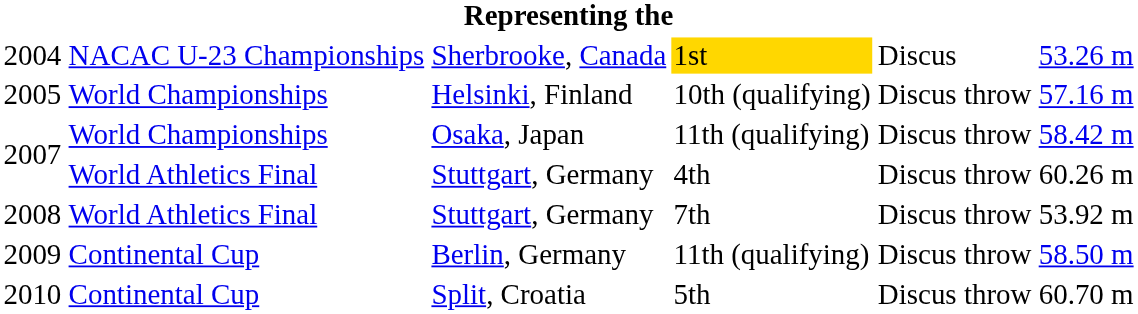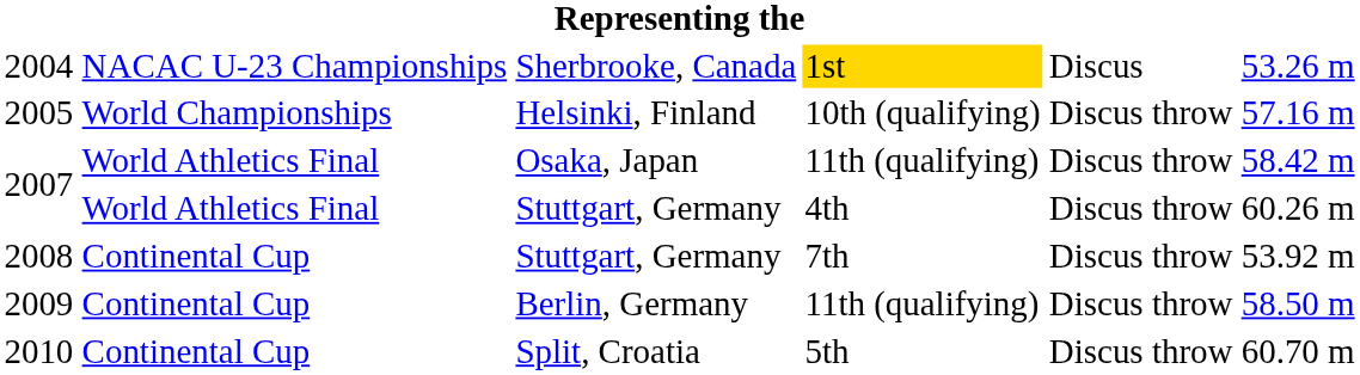 <table>
 <tr>
 <th colspan="6">Representing the </th>
 </tr>
 <tr>
 <td>2004</td>
 <td><a href='#'>NACAC U-23 Championships</a></td>
 <td><a href='#'>Sherbrooke</a>, <a href='#'>Canada</a></td>
 <td bgcolor=gold>1st</td>
 <td>Discus</td>
 <td><a href='#'>53.26 m</a></td>
 </tr>
 <tr>
 <td>2005</td>
 <td><a href='#'>World Championships</a></td>
 <td><a href='#'>Helsinki</a>, Finland</td>
 <td>10th (qualifying)</td>
 <td>Discus throw</td>
 <td><a href='#'>57.16 m</a></td>
 </tr>
 <tr>
 <td rowspan=2>2007</td>
-<td><a href='#'>World Championships</a></td>
+<td><a href='#'>World Athletics Final</a></td>
 <td><a href='#'>Osaka</a>, Japan</td>
 <td>11th (qualifying)</td>
 <td>Discus throw</td>
 <td><a href='#'>58.42 m</a></td>
 </tr>
 <tr>
 <td><a href='#'>World Athletics Final</a></td>
 <td><a href='#'>Stuttgart</a>, Germany</td>
 <td>4th</td>
 <td>Discus throw</td>
 <td>60.26 m</td>
 </tr>
 <tr>
 <td>2008</td>
-<td><a href='#'>World Athletics Final</a></td>
+<td><a href='#'>Continental Cup</a></td>
 <td><a href='#'>Stuttgart</a>, Germany</td>
 <td>7th</td>
 <td>Discus throw</td>
 <td>53.92 m</td>
 </tr>
 <tr>
 <td>2009</td>
 <td><a href='#'>Continental Cup</a></td>
 <td><a href='#'>Berlin</a>, Germany</td>
 <td>11th (qualifying)</td>
 <td>Discus throw</td>
 <td><a href='#'>58.50 m</a></td>
 </tr>
 <tr>
 <td>2010</td>
 <td><a href='#'>Continental Cup</a></td>
 <td><a href='#'>Split</a>, Croatia</td>
 <td>5th</td>
 <td>Discus throw</td>
 <td>60.70 m</td>
 </tr>
 </table>
